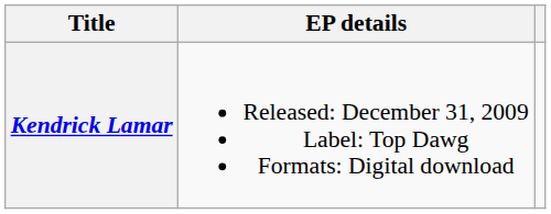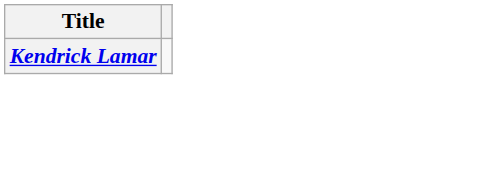 <table class="wikitable plainrowheaders" style="text-align:center;">
 <tr>
 <th scope="col">Title</th>
-<th scope="col">EP details</th>
 <th scope="col" class="unsortable"></th>
 </tr>
 <tr>
 <th scope="row"><em><a href='#'>Kendrick Lamar</a></em></th>
-<td><br><ul><li>Released: December 31, 2009</li><li>Label: Top Dawg</li><li>Formats: Digital download</li></ul></td>
 <td style="text-align:center;"></td>
 </tr>
 </table>
